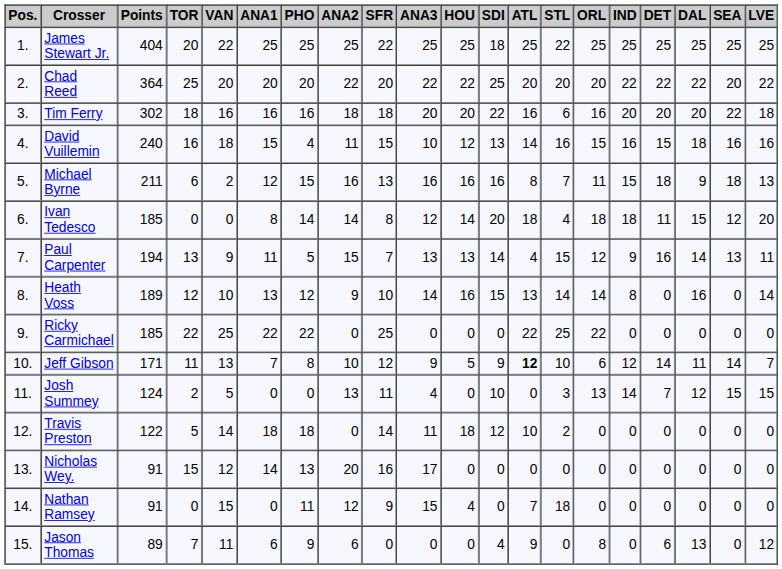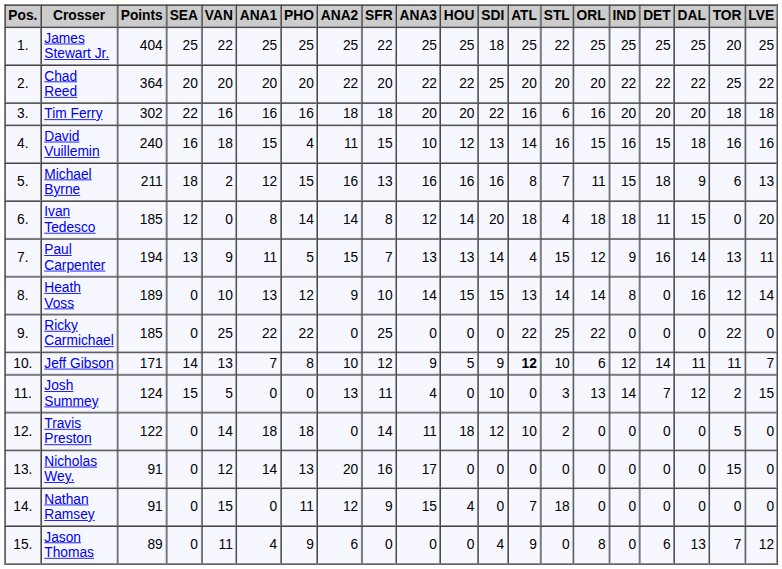 <table style="background:#f7f8ff;" cellpadding="3" cellspacing="0" border="1" style="font-size: 95%; border: gray solid 1px; border-collapse: collapse;">
 <tr style="background:#CCCCCC;">
 <td align="center" width="10"><strong>Pos.</strong></td>
 <td align="center" width="200"><strong>Crosser</strong></td>
 <td align="center" width="20"><strong>Points</strong></td>
-<td align="center" width="20"><strong>TOR</strong></td>
+<td align="center" width="20"><strong>SEA</strong></td>
 <td align="center" width="20"><strong>VAN</strong></td>
 <td align="center" width="20"><strong>ANA1</strong></td>
 <td align="center" width="20"><strong>PHO</strong></td>
 <td align="center" width="20"><strong>ANA2</strong></td>
 <td align="center" width="20"><strong>SFR</strong></td>
 <td align="center" width="20"><strong>ANA3</strong></td>
 <td align="center" width="20"><strong>HOU</strong></td>
 <td align="center" width="20"><strong>SDI</strong></td>
 <td align="center" width="20"><strong>ATL</strong></td>
 <td align="center" width="20"><strong>STL</strong></td>
 <td align="center" width="20"><strong>ORL</strong></td>
 <td align="center" width="20"><strong>IND</strong></td>
 <td align="center" width="20"><strong>DET</strong></td>
 <td align="center" width="20"><strong>DAL</strong></td>
-<td align="center" width="20"><strong>SEA</strong></td>
+<td align="center" width="20"><strong>TOR</strong></td>
 <td align="center" width="20"><strong>LVE</strong></td>
 </tr>
 <tr align="left">
 <td align="center">1.</td>
 <td> <a href='#'>James Stewart Jr.</a></td>
 <td align="right">404</td>
-<td align="right">20</td>
+<td align="right">25</td>
 <td align="right">22</td>
 <td align="right">25</td>
 <td align="right">25</td>
 <td align="right">25</td>
 <td align="right">22</td>
 <td align="right">25</td>
 <td align="right">25</td>
 <td align="right">18</td>
 <td align="right">25</td>
 <td align="right">22</td>
 <td align="right">25</td>
 <td align="right">25</td>
 <td align="right">25</td>
 <td align="right">25</td>
-<td align="right">25</td>
+<td align="right">20</td>
 <td align="right">25</td>
 </tr>
 <tr align="left">
 <td align="center">2.</td>
 <td> <a href='#'>Chad Reed</a></td>
 <td align="right">364</td>
-<td align="right">25</td>
+<td align="right">20</td>
 <td align="right">20</td>
 <td align="right">20</td>
 <td align="right">20</td>
 <td align="right">22</td>
 <td align="right">20</td>
 <td align="right">22</td>
 <td align="right">22</td>
 <td align="right">25</td>
 <td align="right">20</td>
 <td align="right">20</td>
 <td align="right">20</td>
 <td align="right">22</td>
 <td align="right">22</td>
 <td align="right">22</td>
-<td align="right">20</td>
+<td align="right">25</td>
 <td align="right">22</td>
 </tr>
 <tr align="left">
 <td align="center">3.</td>
 <td> <a href='#'>Tim Ferry</a></td>
 <td align="right">302</td>
-<td align="right">18</td>
+<td align="right">22</td>
 <td align="right">16</td>
 <td align="right">16</td>
 <td align="right">16</td>
 <td align="right">18</td>
 <td align="right">18</td>
 <td align="right">20</td>
 <td align="right">20</td>
 <td align="right">22</td>
 <td align="right">16</td>
 <td align="right">6</td>
 <td align="right">16</td>
 <td align="right">20</td>
 <td align="right">20</td>
 <td align="right">20</td>
-<td align="right">22</td>
+<td align="right">18</td>
 <td align="right">18</td>
 </tr>
 <tr align="left">
 <td align="center">4.</td>
 <td> <a href='#'>David Vuillemin</a></td>
 <td align="right">240</td>
 <td align="right">16</td>
 <td align="right">18</td>
 <td align="right">15</td>
 <td align="right">4</td>
 <td align="right">11</td>
 <td align="right">15</td>
 <td align="right">10</td>
 <td align="right">12</td>
 <td align="right">13</td>
 <td align="right">14</td>
 <td align="right">16</td>
 <td align="right">15</td>
 <td align="right">16</td>
 <td align="right">15</td>
 <td align="right">18</td>
 <td align="right">16</td>
 <td align="right">16</td>
 </tr>
 <tr align="left">
 <td align="center">5.</td>
 <td> <a href='#'>Michael Byrne</a></td>
 <td align="right">211</td>
-<td align="right">6</td>
+<td align="right">18</td>
 <td align="right">2</td>
 <td align="right">12</td>
 <td align="right">15</td>
 <td align="right">16</td>
 <td align="right">13</td>
 <td align="right">16</td>
 <td align="right">16</td>
 <td align="right">16</td>
 <td align="right">8</td>
 <td align="right">7</td>
 <td align="right">11</td>
 <td align="right">15</td>
 <td align="right">18</td>
 <td align="right">9</td>
-<td align="right">18</td>
+<td align="right">6</td>
 <td align="right">13</td>
 </tr>
 <tr align="left">
 <td align="center">6.</td>
 <td> <a href='#'>Ivan Tedesco</a></td>
 <td align="right">185</td>
-<td align="right">0</td>
+<td align="right">12</td>
 <td align="right">0</td>
 <td align="right">8</td>
 <td align="right">14</td>
 <td align="right">14</td>
 <td align="right">8</td>
 <td align="right">12</td>
 <td align="right">14</td>
 <td align="right">20</td>
 <td align="right">18</td>
 <td align="right">4</td>
 <td align="right">18</td>
 <td align="right">18</td>
 <td align="right">11</td>
 <td align="right">15</td>
-<td align="right">12</td>
+<td align="right">0</td>
 <td align = "right">20</td>
 </tr>
 <tr align="left">
 <td align="center">7.</td>
 <td> <a href='#'>Paul Carpenter</a></td>
 <td align="right">194</td>
 <td align="right">13</td>
 <td align="right">9</td>
 <td align="right">11</td>
 <td align="right">5</td>
 <td align="right">15</td>
 <td align="right">7</td>
 <td align="right">13</td>
 <td align="right">13</td>
 <td align="right">14</td>
 <td align="right">4</td>
 <td align="right">15</td>
 <td align="right">12</td>
 <td align="right">9</td>
 <td align="right">16</td>
 <td align="right">14</td>
 <td align="right">13</td>
 <td align="right">11</td>
 </tr>
 <tr align="left">
 <td align="center">8.</td>
 <td> <a href='#'>Heath Voss</a></td>
 <td align="right">189</td>
-<td align="right">12</td>
+<td align="right">0</td>
 <td align="right">10</td>
 <td align="right">13</td>
 <td align="right">12</td>
 <td align="right">9</td>
 <td align="right">10</td>
 <td align="right">14</td>
-<td align="right">16</td>
+<td align="right">15</td>
 <td align="right">15</td>
 <td align="right">13</td>
 <td align="right">14</td>
 <td align="right">14</td>
 <td align="right">8</td>
 <td align="right">0</td>
 <td align="right">16</td>
-<td align="right">0</td>
+<td align="right">12</td>
 <td align="right">14</td>
 </tr>
 <tr align="left">
 <td align="center">9.</td>
 <td> <a href='#'>Ricky Carmichael</a></td>
 <td align="right">185</td>
-<td align="right">22</td>
+<td align="right">0</td>
 <td align="right">25</td>
 <td align="right">22</td>
 <td align="right">22</td>
 <td align="right">0</td>
 <td align="right">25</td>
 <td align="right">0</td>
 <td align="right">0</td>
 <td align="right">0</td>
 <td align="right">22</td>
 <td align="right">25</td>
 <td align="right">22</td>
 <td align="right">0</td>
 <td align="right">0</td>
 <td align="right">0</td>
-<td align="right">0</td>
+<td align="right">22</td>
 <td align="right">0</td>
 </tr>
 <tr align="left">
 <td align="center">10.</td>
 <td> <a href='#'>Jeff Gibson</a></td>
 <td align="right">171</td>
-<td align="right">11</td>
+<td align="right">14</td>
 <td align="right">13</td>
 <td align="right">7</td>
 <td align="right">8</td>
 <td align="right">10</td>
 <td align="right">12</td>
 <td align="right">9</td>
 <td align="right">5</td>
 <td align="right">9</td>
 <td align="right"><strong>12</strong></td>
 <td align="right">10</td>
 <td align="right">6</td>
 <td align="right">12</td>
 <td align="right">14</td>
 <td align="right">11</td>
-<td align="right">14</td>
+<td align="right">11</td>
 <td align="right">7</td>
 </tr>
 <tr align="left">
 <td align="center">11.</td>
 <td> <a href='#'>Josh Summey</a></td>
 <td align="right">124</td>
-<td align="right">2</td>
+<td align="right">15</td>
 <td align="right">5</td>
 <td align="right">0</td>
 <td align="right">0</td>
 <td align="right">13</td>
 <td align="right">11</td>
 <td align="right">4</td>
 <td align="right">0</td>
 <td align="right">10</td>
 <td align="right">0</td>
 <td align="right">3</td>
 <td align="right">13</td>
 <td align="right">14</td>
 <td align="right">7</td>
 <td align="right">12</td>
-<td align="right">15</td>
+<td align="right">2</td>
 <td align="right">15</td>
 </tr>
 <tr align="left">
 <td align="center">12.</td>
 <td> <a href='#'>Travis Preston</a></td>
 <td align="right">122</td>
-<td align="right">5</td>
+<td align="right">0</td>
 <td align="right">14</td>
 <td align="right">18</td>
 <td align="right">18</td>
 <td align="right">0</td>
 <td align="right">14</td>
 <td align="right">11</td>
 <td align="right">18</td>
 <td align="right">12</td>
 <td align="right">10</td>
 <td align="right">2</td>
 <td align="right">0</td>
 <td align="right">0</td>
 <td align="right">0</td>
 <td align="right">0</td>
-<td align="right">0</td>
+<td align="right">5</td>
 <td align="right">0</td>
 </tr>
 <tr align="left">
 <td align="center">13.</td>
 <td> <a href='#'>Nicholas Wey.</a></td>
 <td align="right">91</td>
-<td align="right">15</td>
+<td align="right">0</td>
 <td align="right">12</td>
 <td align="right">14</td>
 <td align="right">13</td>
 <td align="right">20</td>
 <td align="right">16</td>
 <td align="right">17</td>
 <td align="right">0</td>
 <td align="right">0</td>
 <td align="right">0</td>
 <td align="right">0</td>
 <td align="right">0</td>
 <td align="right">0</td>
 <td align="right">0</td>
 <td align="right">0</td>
-<td align="right">0</td>
+<td align="right">15</td>
 <td align="right">0</td>
 </tr>
 <tr align="left">
 <td align="center">14.</td>
 <td> <a href='#'>Nathan Ramsey</a></td>
 <td align="right">91</td>
 <td align="right">0</td>
 <td align="right">15</td>
 <td align="right">0</td>
 <td align="right">11</td>
 <td align="right">12</td>
 <td align="right">9</td>
 <td align="right">15</td>
 <td align="right">4</td>
 <td align="right">0</td>
 <td align="right">7</td>
 <td align="right">18</td>
 <td align="right">0</td>
 <td align="right">0</td>
 <td align="right">0</td>
 <td align="right">0</td>
 <td align="right">0</td>
 <td align="right">0</td>
 </tr>
 <tr align="left">
 <td align="center">15.</td>
 <td> <a href='#'>Jason Thomas</a></td>
 <td align="right">89</td>
-<td align="right">7</td>
+<td align="right">0</td>
 <td align="right">11</td>
-<td align="right">6</td>
+<td align="right">4</td>
 <td align="right">9</td>
 <td align="right">6</td>
 <td align="right">0</td>
 <td align="right">0</td>
 <td align="right">0</td>
 <td align="right">4</td>
 <td align="right">9</td>
 <td align="right">0</td>
 <td align="right">8</td>
 <td align="right">0</td>
 <td align="right">6</td>
 <td align="right">13</td>
-<td align="right">0</td>
+<td align="right">7</td>
 <td align="right">12</td>
 </tr>
 </table>
